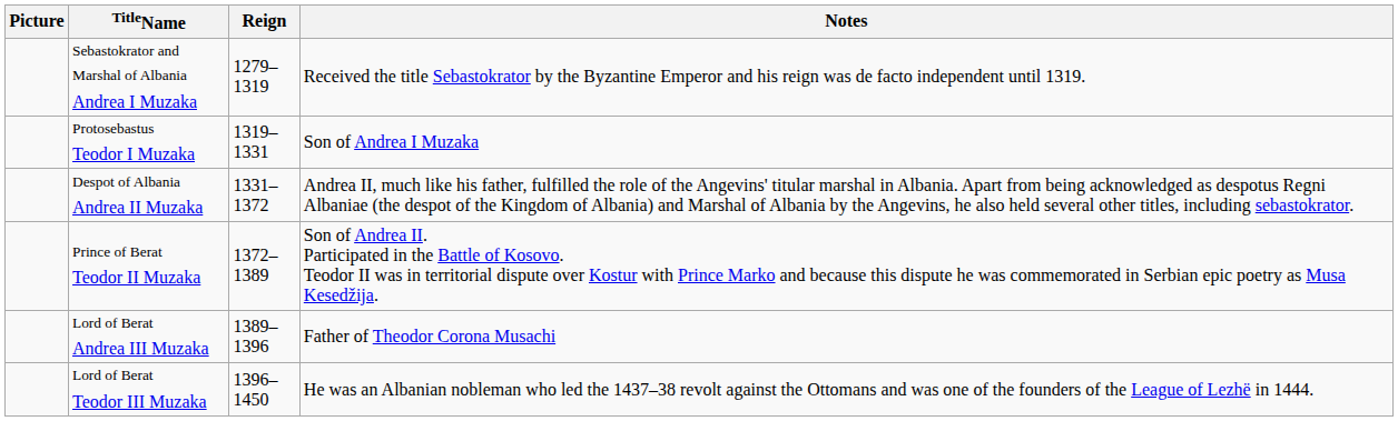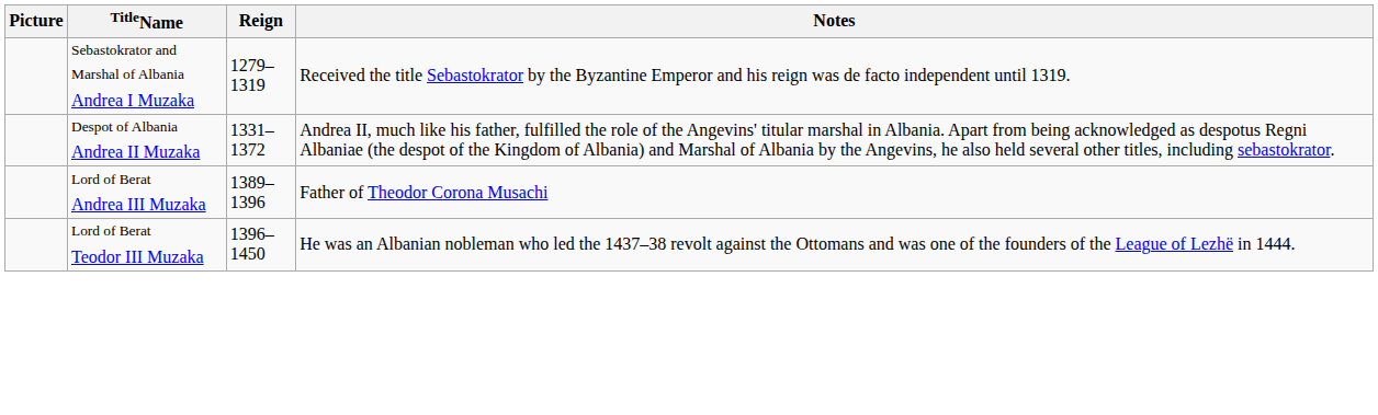 <table class="wikitable">
 <tr ->
 <th>Picture</th>
 <th><sup>Title</sup>Name</th>
 <th>Reign</th>
 <th>Notes</th>
 </tr>
 <tr ->
 <td></td>
 <td><sup>Sebastokrator and Marshal of Albania</sup><br><a href='#'>Andrea I Muzaka</a></td>
 <td>1279–1319</td>
 <td>Received the title <a href='#'>Sebastokrator</a> by the Byzantine Emperor and his reign was de facto independent until 1319.</td>
 </tr>
 <tr ->
 <td></td>
-<td><sup> Protosebastus</sup><br><a href='#'>Teodor I Muzaka</a></td>
-<td>1319–1331</td>
-<td>Son of <a href='#'>Andrea I Muzaka</a></td>
-</tr>
-<tr ->
-<td></td>
 <td><sup>Despot of Albania</sup><br><a href='#'>Andrea II Muzaka</a></td>
 <td>1331–1372</td>
 <td>Andrea II, much like his father, fulfilled the role of the Angevins' titular marshal in Albania. Apart from being acknowledged as despotus Regni Albaniae (the despot of the Kingdom of Albania) and Marshal of Albania by the Angevins, he also held several other titles, including <a href='#'>sebastokrator</a>.</td>
-</tr>
-<tr ->
-<td></td>
-<td><sup>Prince of Berat</sup><br><a href='#'>Teodor II Muzaka</a></td>
-<td>1372–1389</td>
-<td>Son of <a href='#'>Andrea II</a>.<br>Participated in the <a href='#'>Battle of Kosovo</a>.<br>Teodor II was in territorial dispute over <a href='#'>Kostur</a> with <a href='#'>Prince Marko</a> and because this dispute he was commemorated in Serbian epic poetry as <a href='#'>Musa Kesedžija</a>.</td>
 </tr>
 <tr ->
 <td></td>
 <td><sup>Lord of Berat</sup><br><a href='#'>Andrea III Muzaka</a></td>
 <td>1389–1396</td>
 <td>Father of <a href='#'>Theodor Corona Musachi</a></td>
 </tr>
 <tr ->
 <td></td>
 <td><sup>Lord of Berat</sup><br><a href='#'>Teodor III Muzaka</a></td>
 <td>1396–1450</td>
 <td>He was an Albanian nobleman who led the 1437–38 revolt against the Ottomans and was one of the founders of the <a href='#'>League of Lezhë</a> in 1444.</td>
 </tr>
 <tr ->
 </tr>
 </table>
